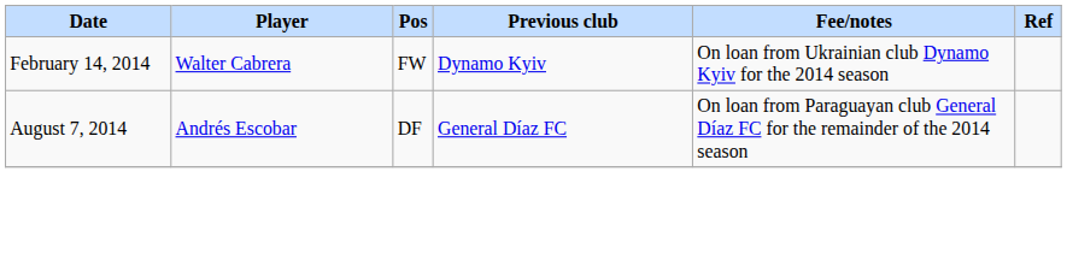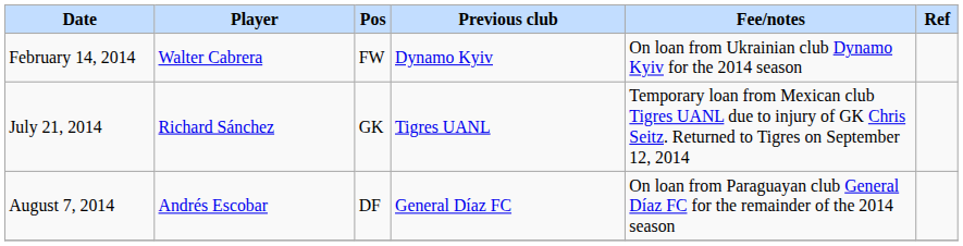 <table class="wikitable" style="text-align:left; font-size:95%;">
 <tr>
 <th style="background:#c2ddff; width:125px;">Date</th>
 <th style="background:#c2ddff; width:170px;">Player</th>
 <th style="background:#c2ddff; width:25px;">Pos</th>
 <th style="background:#c2ddff; width:200px;">Previous club</th>
 <th style="background:#c2ddff; width:250px;">Fee/notes</th>
 <th style="background:#c2ddff; width:30px;">Ref</th>
 </tr>
 <tr>
 <td>February 14, 2014</td>
 <td> <a href='#'>Walter Cabrera</a></td>
 <td>FW</td>
 <td> <a href='#'>Dynamo Kyiv</a></td>
 <td>On loan from Ukrainian club <a href='#'>Dynamo Kyiv</a> for the 2014 season</td>
 <td></td>
 </tr>
 <tr>
+<td>July 21, 2014</td>
+<td> <a href='#'>Richard Sánchez</a></td>
+<td>GK</td>
+<td> <a href='#'>Tigres UANL</a></td>
+<td>Temporary loan from Mexican club <a href='#'>Tigres UANL</a> due to injury of GK <a href='#'>Chris Seitz</a>. Returned to Tigres on September 12, 2014</td>
+<td></td>
+</tr>
+<tr>
 <td>August 7, 2014</td>
 <td> <a href='#'>Andrés Escobar</a></td>
 <td>DF</td>
 <td> <a href='#'>General Díaz FC</a></td>
 <td>On loan from Paraguayan club <a href='#'>General Díaz FC</a> for the remainder of the 2014 season</td>
 <td></td>
 </tr>
 <tr>
 </tr>
 </table>
